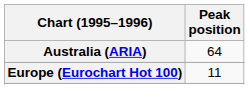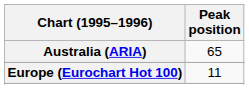 <table class="wikitable sortable plainrowheaders" style="text-align:center">
 <tr>
 <th>Chart (1995–1996)</th>
 <th>Peak<br>position</th>
 </tr>
 <tr>
 <th scope="row">Australia (<a href='#'>ARIA</a>)</th>
-<td>64</td>
+<td>65</td>
 </tr>
 <tr>
 </tr>
 <tr>
 <th scope="row">Europe (<a href='#'>Eurochart Hot 100</a>)</th>
 <td>11</td>
 </tr>
 <tr>
 </tr>
 <tr>
 </tr>
 <tr>
 </tr>
 <tr>
 </tr>
 <tr>
 </tr>
 <tr>
 </tr>
 <tr>
 </tr>
 </table>
